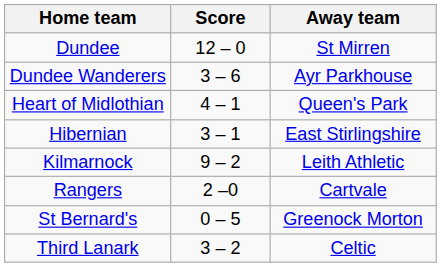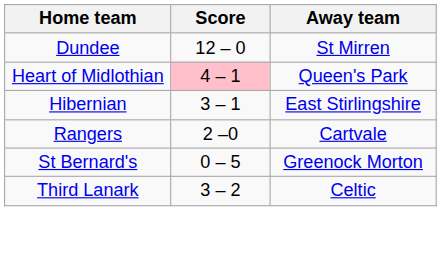 <table class="wikitable" style="text-align: center">
 <tr>
 <th width=140>Home team</th>
 <th width=80>Score</th>
 <th width=140>Away team</th>
 </tr>
 <tr>
 <td><a href='#'>Dundee</a></td>
 <td>12 – 0</td>
 <td><a href='#'>St Mirren</a></td>
 </tr>
 <tr>
-<td><a href='#'>Dundee Wanderers</a></td>
-<td>3 – 6</td>
-<td><a href='#'>Ayr Parkhouse</a></td>
-</tr>
-<tr>
 <td><a href='#'>Heart of Midlothian</a></td>
-<td>4 – 1</td>
+<td style="background: pink;">4 – 1</td>
 <td><a href='#'>Queen's Park</a></td>
 </tr>
 <tr>
 <td><a href='#'>Hibernian</a></td>
 <td>3 – 1</td>
 <td><a href='#'>East Stirlingshire</a></td>
-</tr>
-<tr>
-<td><a href='#'>Kilmarnock</a></td>
-<td>9 – 2</td>
-<td><a href='#'>Leith Athletic</a></td>
 </tr>
 <tr>
 <td><a href='#'>Rangers</a></td>
 <td>2 –0</td>
 <td><a href='#'>Cartvale</a></td>
 </tr>
 <tr>
 <td><a href='#'>St Bernard's</a></td>
 <td>0 – 5</td>
 <td><a href='#'>Greenock Morton</a></td>
 </tr>
 <tr>
 <td><a href='#'>Third Lanark</a></td>
 <td>3 – 2</td>
 <td><a href='#'>Celtic</a></td>
 </tr>
 </table>
